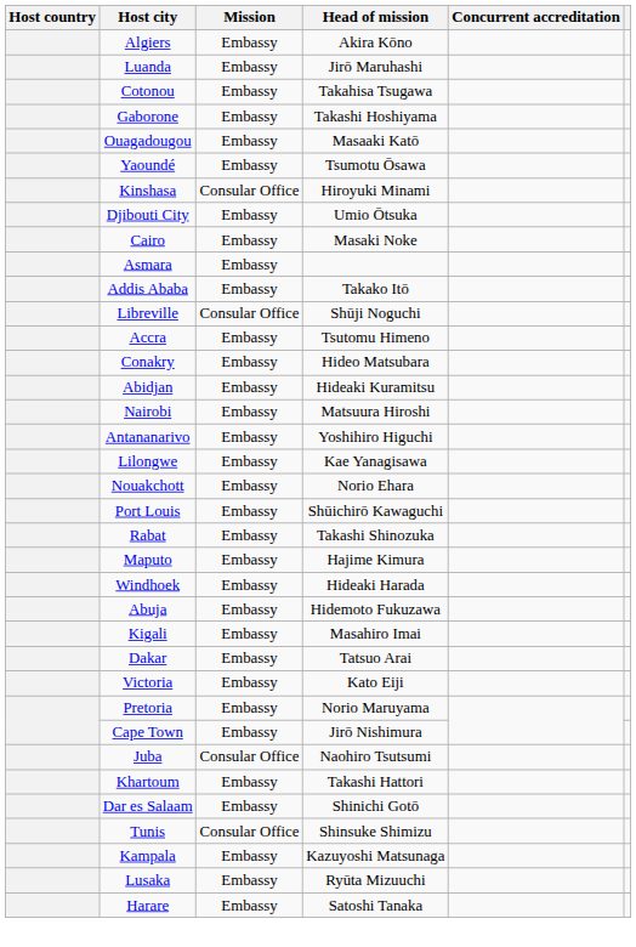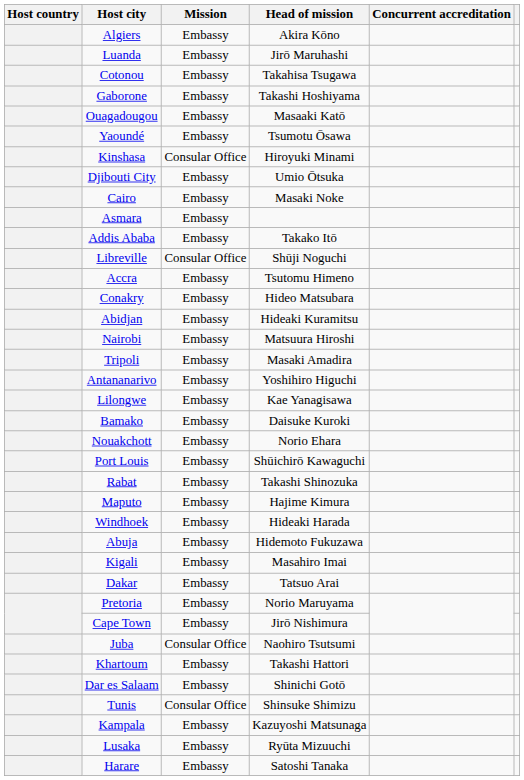 <table class="wikitable plainrowheaders" style="text-align:center;">
 <tr>
 <th scope="col">Host country</th>
 <th scope="col">Host city</th>
 <th scope="col">Mission</th>
 <th scope="col">Head of mission</th>
 <th scope="col">Concurrent accreditation</th>
 <th scope="col"></th>
 </tr>
 <tr>
 <th scope="row"></th>
 <td><a href='#'>Algiers</a></td>
 <td>Embassy</td>
 <td>Akira Kōno</td>
 <td></td>
 <td></td>
 </tr>
 <tr>
 <th scope="row"></th>
 <td><a href='#'>Luanda</a></td>
 <td>Embassy</td>
 <td>Jirō Maruhashi</td>
 <td></td>
 <td></td>
 </tr>
 <tr>
 <th scope="row"></th>
 <td><a href='#'>Cotonou</a></td>
 <td>Embassy</td>
 <td>Takahisa Tsugawa</td>
 <td></td>
 <td></td>
 </tr>
 <tr>
 <th scope="row"></th>
 <td><a href='#'>Gaborone</a></td>
 <td>Embassy</td>
 <td>Takashi Hoshiyama</td>
 <td></td>
 <td></td>
 </tr>
 <tr>
 <th scope="row"></th>
 <td><a href='#'>Ouagadougou</a></td>
 <td>Embassy</td>
 <td>Masaaki Katō</td>
 <td></td>
 <td></td>
 </tr>
 <tr>
 <th scope="row"></th>
 <td><a href='#'>Yaoundé</a></td>
 <td>Embassy</td>
 <td>Tsumotu Ōsawa</td>
 <td></td>
 <td></td>
 </tr>
 <tr>
 <th scope="row"></th>
 <td><a href='#'>Kinshasa</a></td>
 <td>Consular Office</td>
 <td>Hiroyuki Minami</td>
 <td></td>
 <td></td>
 </tr>
 <tr>
 <th scope="row"></th>
 <td><a href='#'>Djibouti City</a></td>
 <td>Embassy</td>
 <td>Umio Ōtsuka</td>
 <td></td>
 <td></td>
 </tr>
 <tr>
 <th scope="row"></th>
 <td><a href='#'>Cairo</a></td>
 <td>Embassy</td>
 <td>Masaki Noke</td>
 <td></td>
 <td></td>
 </tr>
 <tr>
 <th scope="row"></th>
 <td><a href='#'>Asmara</a></td>
 <td>Embassy</td>
 <td></td>
 <td></td>
 <td></td>
 </tr>
 <tr>
 <th scope="row"></th>
 <td><a href='#'>Addis Ababa</a></td>
 <td>Embassy</td>
 <td>Takako Itō</td>
 <td></td>
 <td></td>
 </tr>
 <tr>
 <th scope="row"></th>
 <td><a href='#'>Libreville</a></td>
 <td>Consular Office</td>
 <td>Shūji Noguchi</td>
 <td></td>
 <td></td>
 </tr>
 <tr>
 <th scope="row"></th>
 <td><a href='#'>Accra</a></td>
 <td>Embassy</td>
 <td>Tsutomu Himeno</td>
 <td></td>
 <td></td>
 </tr>
 <tr>
 <th scope="row"></th>
 <td><a href='#'>Conakry</a></td>
 <td>Embassy</td>
 <td>Hideo Matsubara</td>
 <td></td>
 <td></td>
 </tr>
 <tr>
 <th scope="row"></th>
 <td><a href='#'>Abidjan</a></td>
 <td>Embassy</td>
 <td>Hideaki Kuramitsu</td>
 <td></td>
 <td></td>
 </tr>
 <tr>
 <th scope="row"></th>
 <td><a href='#'>Nairobi</a></td>
 <td>Embassy</td>
 <td>Matsuura Hiroshi</td>
 <td></td>
 <td></td>
 </tr>
 <tr>
 <th scope="row"></th>
+<td><a href='#'>Tripoli</a></td>
+<td>Embassy</td>
+<td>Masaki Amadira</td>
+<td></td>
+<td><br></td>
+</tr>
+<tr>
+<th scope="row"></th>
 <td><a href='#'>Antananarivo</a></td>
 <td>Embassy</td>
 <td>Yoshihiro Higuchi</td>
 <td></td>
 <td></td>
 </tr>
 <tr>
 <th scope="row"></th>
 <td><a href='#'>Lilongwe</a></td>
 <td>Embassy</td>
 <td>Kae Yanagisawa</td>
+<td></td>
+<td></td>
+</tr>
+<tr>
+<th scope="row"></th>
+<td><a href='#'>Bamako</a></td>
+<td>Embassy</td>
+<td>Daisuke Kuroki</td>
 <td></td>
 <td></td>
 </tr>
 <tr>
 <th scope="row"></th>
 <td><a href='#'>Nouakchott</a></td>
 <td>Embassy</td>
 <td>Norio Ehara</td>
 <td></td>
 <td></td>
 </tr>
 <tr>
 <th scope="row"></th>
 <td><a href='#'>Port Louis</a></td>
 <td>Embassy</td>
 <td>Shūichirō Kawaguchi</td>
 <td></td>
 <td></td>
 </tr>
 <tr>
 <th scope="row"></th>
 <td><a href='#'>Rabat</a></td>
 <td>Embassy</td>
 <td>Takashi Shinozuka</td>
 <td></td>
 <td></td>
 </tr>
 <tr>
 <th scope="row"></th>
 <td><a href='#'>Maputo</a></td>
 <td>Embassy</td>
 <td>Hajime Kimura</td>
 <td></td>
 <td></td>
 </tr>
 <tr>
 <th scope="row"></th>
 <td><a href='#'>Windhoek</a></td>
 <td>Embassy</td>
 <td>Hideaki Harada</td>
 <td></td>
 <td></td>
 </tr>
 <tr>
 <th scope="row"></th>
 <td><a href='#'>Abuja</a></td>
 <td>Embassy</td>
 <td>Hidemoto Fukuzawa</td>
 <td></td>
 <td></td>
 </tr>
 <tr>
 <th scope="row"></th>
 <td><a href='#'>Kigali</a></td>
 <td>Embassy</td>
 <td>Masahiro Imai</td>
 <td></td>
 <td></td>
 </tr>
 <tr>
 <th scope="row"></th>
 <td><a href='#'>Dakar</a></td>
 <td>Embassy</td>
 <td>Tatsuo Arai</td>
-<td></td>
-<td></td>
-</tr>
-<tr>
-<th scope="row"></th>
-<td><a href='#'>Victoria</a></td>
-<td>Embassy</td>
-<td>Kato Eiji</td>
 <td></td>
 <td></td>
 </tr>
 <tr>
 <th scope="row" rowspan="2"></th>
 <td><a href='#'>Pretoria</a></td>
 <td>Embassy</td>
 <td>Norio Maruyama</td>
 <td rowspan="2"></td>
 <td></td>
 </tr>
 <tr>
 <td><a href='#'>Cape Town</a></td>
 <td>Embassy</td>
 <td>Jirō Nishimura</td>
 <td></td>
 </tr>
 <tr>
 <th scope="row"></th>
 <td><a href='#'>Juba</a></td>
 <td>Consular Office</td>
 <td>Naohiro Tsutsumi</td>
 <td></td>
 <td></td>
 </tr>
 <tr>
 <th scope="row"></th>
 <td><a href='#'>Khartoum</a></td>
 <td>Embassy</td>
 <td>Takashi Hattori</td>
 <td></td>
 <td></td>
 </tr>
 <tr>
 <th scope="row"></th>
 <td><a href='#'>Dar es Salaam</a></td>
 <td>Embassy</td>
 <td>Shinichi Gotō</td>
 <td></td>
 <td></td>
 </tr>
 <tr>
 <th scope="row"></th>
 <td><a href='#'>Tunis</a></td>
 <td>Consular Office</td>
 <td>Shinsuke Shimizu</td>
 <td></td>
 <td></td>
 </tr>
 <tr>
 <th scope="row"></th>
 <td><a href='#'>Kampala</a></td>
 <td>Embassy</td>
 <td>Kazuyoshi Matsunaga</td>
 <td></td>
 <td></td>
 </tr>
 <tr>
 <th scope="row"></th>
 <td><a href='#'>Lusaka</a></td>
 <td>Embassy</td>
 <td>Ryūta Mizuuchi</td>
 <td></td>
 <td></td>
 </tr>
 <tr>
 <th scope="row"></th>
 <td><a href='#'>Harare</a></td>
 <td>Embassy</td>
 <td>Satoshi Tanaka</td>
 <td></td>
 <td></td>
 </tr>
 </table>
